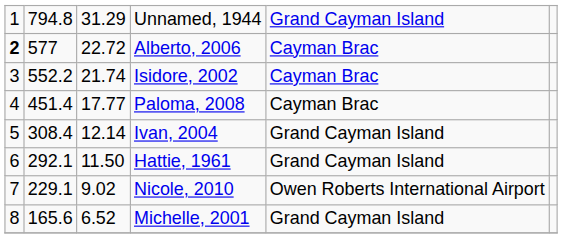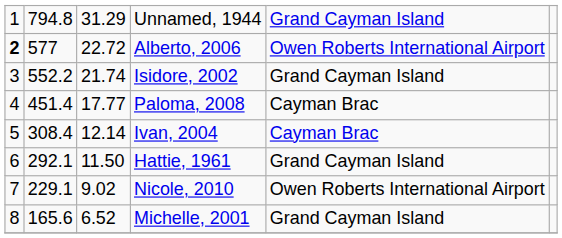 <table class="wikitable"  style="float:right; clear:right; margin:0.5em 0 0.5em 1em;">
 <tr>
 <td>1</td>
 <td>794.8</td>
 <td>31.29</td>
 <td>Unnamed, 1944</td>
 <td><a href='#'>Grand Cayman Island</a></td>
 <td></td>
 </tr>
 <tr>
 <td><strong>2</strong></td>
 <td>577</td>
 <td>22.72</td>
 <td><a href='#'>Alberto, 2006</a></td>
-<td><a href='#'>Cayman Brac</a></td>
+<td><a href='#'>Owen Roberts International Airport</a></td>
 <td></td>
 </tr>
 <tr>
 <td>3</td>
 <td>552.2</td>
 <td>21.74</td>
 <td><a href='#'>Isidore, 2002</a></td>
-<td><a href='#'>Cayman Brac</a></td>
+<td>Grand Cayman Island</td>
 <td></td>
 </tr>
 <tr>
 <td>4</td>
 <td>451.4</td>
 <td>17.77</td>
 <td><a href='#'>Paloma, 2008</a></td>
 <td>Cayman Brac</td>
 <td></td>
 </tr>
 <tr>
 <td>5</td>
 <td>308.4</td>
 <td>12.14</td>
 <td><a href='#'>Ivan, 2004</a></td>
-<td>Grand Cayman Island</td>
+<td><a href='#'>Cayman Brac</a></td>
 <td></td>
 </tr>
 <tr>
 <td>6</td>
 <td>292.1</td>
 <td>11.50</td>
 <td><a href='#'>Hattie, 1961</a></td>
 <td>Grand Cayman Island</td>
 <td></td>
 </tr>
 <tr>
 <td>7</td>
 <td>229.1</td>
 <td>9.02</td>
 <td><a href='#'>Nicole, 2010</a></td>
 <td>Owen Roberts International Airport</td>
 <td></td>
 </tr>
 <tr>
 <td>8</td>
 <td>165.6</td>
 <td>6.52</td>
 <td><a href='#'>Michelle, 2001</a></td>
 <td>Grand Cayman Island</td>
 <td></td>
 </tr>
 <tr>
 </tr>
 </table>
